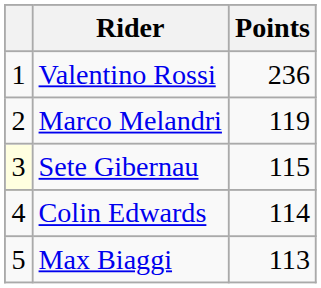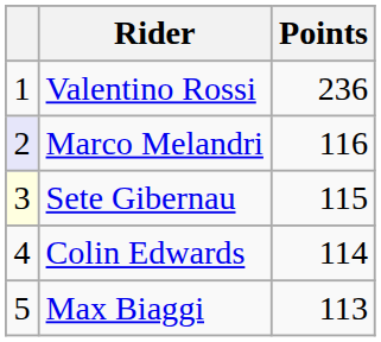 <table class="wikitable" style="font-size: 95%;">
 <tr>
 <th></th>
 <th>Rider</th>
 <th>Points</th>
 </tr>
 <tr>
 <td align=center>1</td>
 <td> <a href='#'>Valentino Rossi</a></td>
 <td align=right>236</td>
 </tr>
 <tr>
-<td align=center>2</td>
+<td align=center style="background: lavender;">2</td>
 <td> <a href='#'>Marco Melandri</a></td>
-<td align=right>119</td>
+<td align=right>116</td>
 </tr>
 <tr>
 <td align=center style="background: lightyellow;">3</td>
 <td> <a href='#'>Sete Gibernau</a></td>
 <td align=right>115</td>
 </tr>
 <tr>
 <td align=center>4</td>
 <td> <a href='#'>Colin Edwards</a></td>
 <td align=right>114</td>
 </tr>
 <tr>
 <td align=center>5</td>
 <td> <a href='#'>Max Biaggi</a></td>
 <td align=right>113</td>
 </tr>
 </table>
